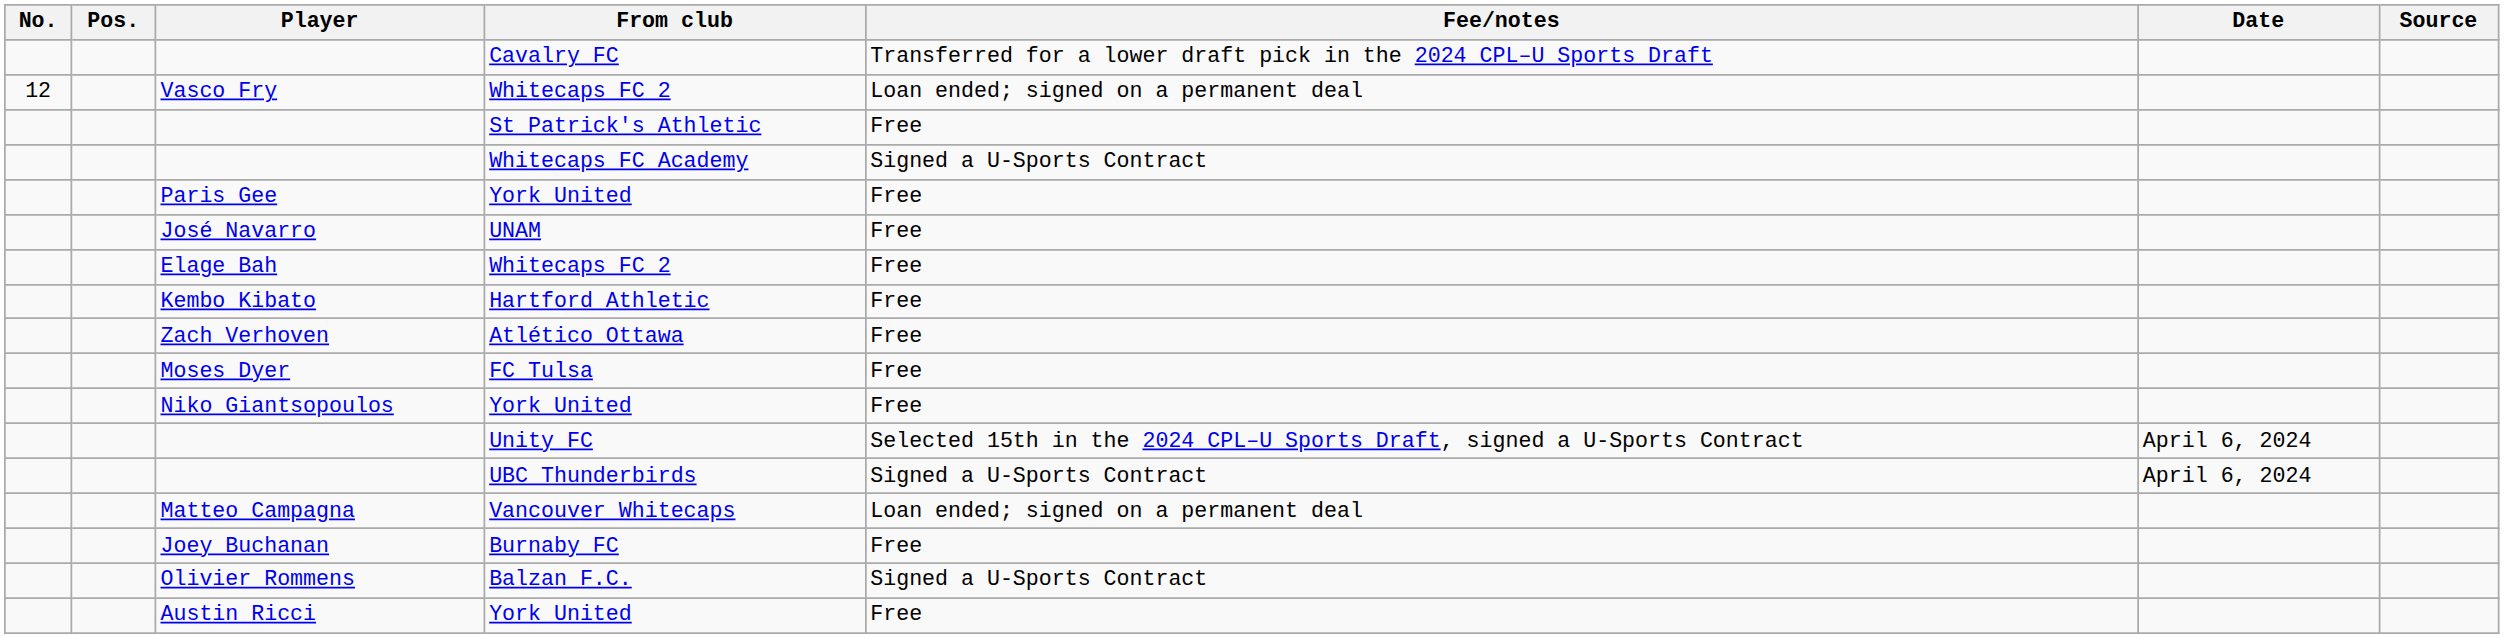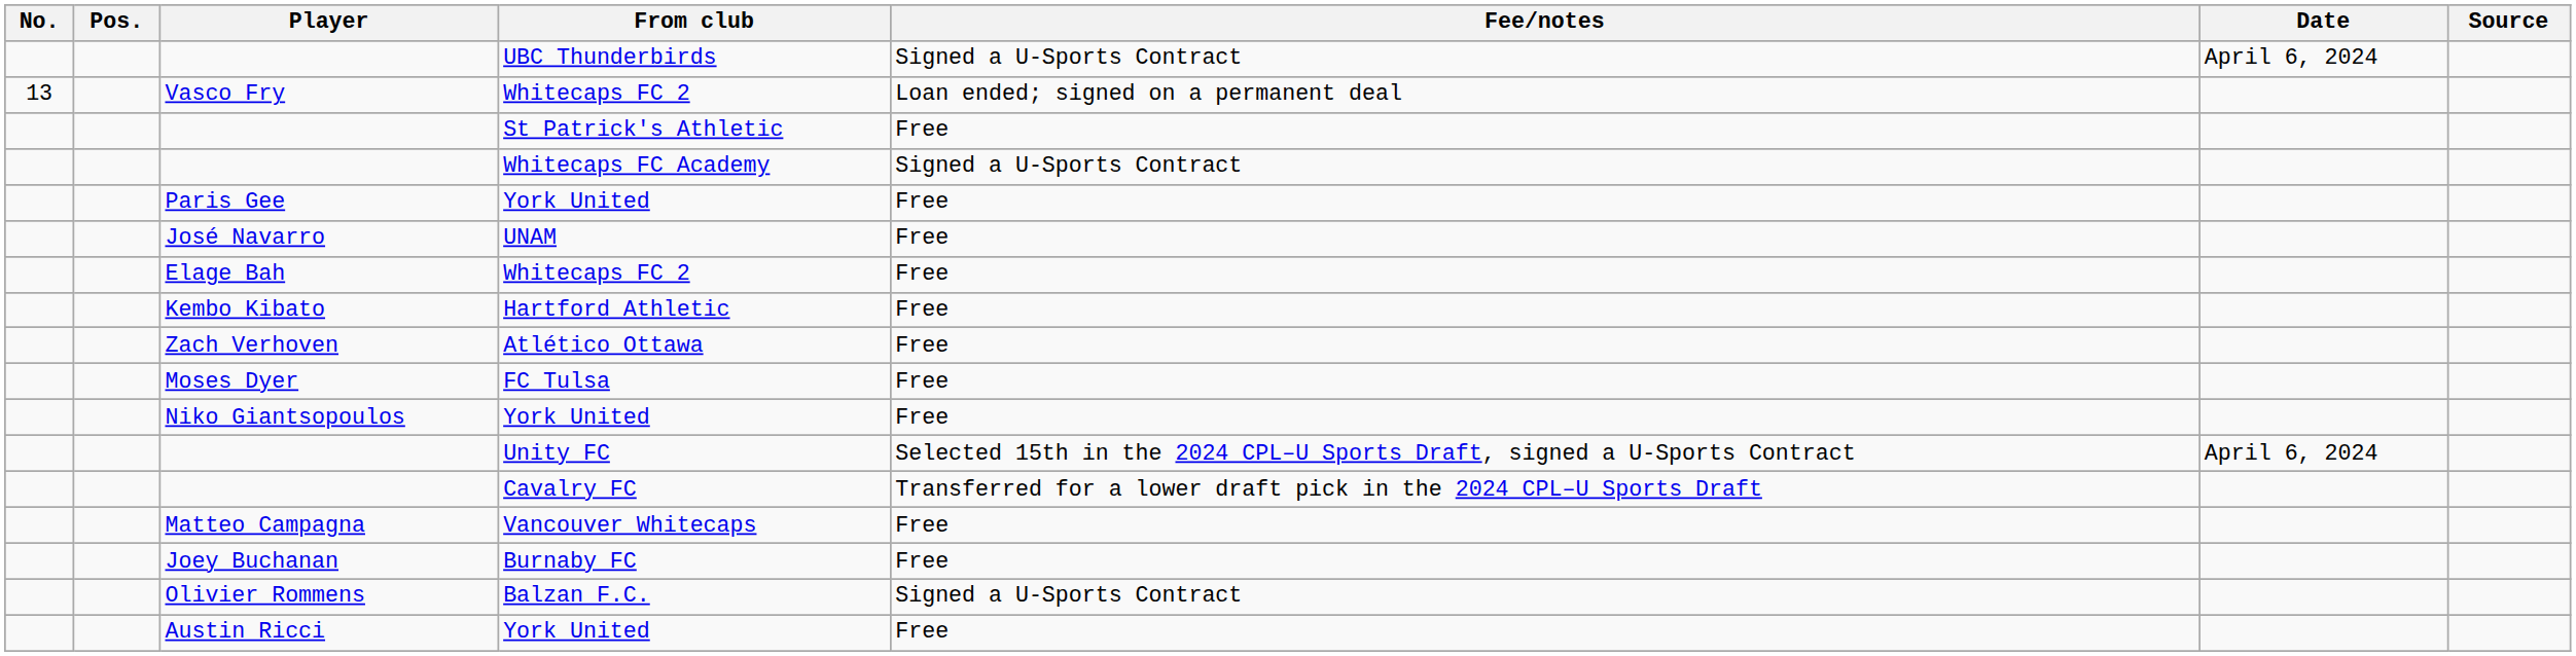 <table class="wikitable sortable" style="width:90%; font-size:95%;">
 <tr>
 <th>No.</th>
 <th>Pos.</th>
 <th>Player</th>
 <th>From club</th>
 <th>Fee/notes</th>
 <th>Date</th>
 <th>Source</th>
 </tr>
 <tr>
 <td align=center></td>
 <td align=center></td>
 <td></td>
-<td> <a href='#'>Cavalry FC</a></td>
-<td>Transferred for a lower draft pick in the <a href='#'>2024 CPL–U Sports Draft</a></td>
-<td></td>
+<td> <a href='#'>UBC Thunderbirds</a></td>
+<td>Signed a U-Sports Contract</td>
+<td>April 6, 2024</td>
 <td></td>
 </tr>
 <tr>
-<td align=center>12</td>
+<td align=center>13</td>
 <td align=center></td>
 <td align=Fry, Vasco> <a href='#'>Vasco Fry</a></td>
 <td> <a href='#'>Whitecaps FC 2</a></td>
 <td>Loan ended; signed on a permanent deal</td>
 <td></td>
 <td></td>
 </tr>
 <tr>
 <td align=center></td>
 <td align=center></td>
 <td></td>
 <td> <a href='#'>St Patrick's Athletic</a></td>
 <td>Free</td>
 <td></td>
 <td></td>
 </tr>
 <tr>
 <td align=center></td>
 <td align=center></td>
 <td></td>
 <td> <a href='#'>Whitecaps FC Academy</a></td>
 <td>Signed a U-Sports Contract</td>
 <td></td>
 <td></td>
 </tr>
 <tr>
 <td align=center></td>
 <td align=center></td>
 <td align=Gee, Paris> <a href='#'>Paris Gee</a></td>
 <td> <a href='#'>York United</a></td>
 <td>Free</td>
 <td></td>
 <td></td>
 </tr>
 <tr>
 <td align=center></td>
 <td align=center></td>
 <td align=Navarro, José> <a href='#'>José Navarro</a></td>
 <td> <a href='#'>UNAM</a></td>
 <td>Free</td>
 <td></td>
 <td></td>
 </tr>
 <tr>
 <td align=center></td>
 <td align=center></td>
 <td align=Bah, Elage> <a href='#'>Elage Bah</a></td>
 <td> <a href='#'>Whitecaps FC 2</a></td>
 <td>Free</td>
 <td></td>
 <td></td>
 </tr>
 <tr>
 <td align=center></td>
 <td align=center></td>
 <td align=Kibato, Kembo> <a href='#'>Kembo Kibato</a></td>
 <td> <a href='#'>Hartford Athletic</a></td>
 <td>Free</td>
 <td></td>
 <td></td>
 </tr>
 <tr>
 <td align=center></td>
 <td align=center></td>
 <td align=Verhoven, Zach> <a href='#'>Zach Verhoven</a></td>
 <td> <a href='#'>Atlético Ottawa</a></td>
 <td>Free</td>
 <td></td>
 <td></td>
 </tr>
 <tr>
 <td align=center></td>
 <td align=center></td>
 <td align=Dyer, Moses> <a href='#'>Moses Dyer</a></td>
 <td> <a href='#'>FC Tulsa</a></td>
 <td>Free</td>
 <td></td>
 <td></td>
 </tr>
 <tr>
 <td align=center></td>
 <td align=center></td>
 <td align=Giantsopoulos, Niko> <a href='#'>Niko Giantsopoulos</a></td>
 <td> <a href='#'>York United</a></td>
 <td>Free</td>
 <td></td>
 <td></td>
 </tr>
 <tr>
 <td align=center></td>
 <td align=center></td>
 <td></td>
 <td> <a href='#'>Unity FC</a></td>
 <td>Selected 15th in the <a href='#'>2024 CPL–U Sports Draft</a>, signed a U-Sports Contract</td>
 <td>April 6, 2024</td>
 <td></td>
 </tr>
 <tr>
 <td align=center></td>
 <td align=center></td>
 <td></td>
-<td> <a href='#'>UBC Thunderbirds</a></td>
-<td>Signed a U-Sports Contract</td>
-<td>April 6, 2024</td>
+<td> <a href='#'>Cavalry FC</a></td>
+<td>Transferred for a lower draft pick in the <a href='#'>2024 CPL–U Sports Draft</a></td>
+<td></td>
 <td></td>
 </tr>
 <tr>
 <td align=center></td>
 <td align=center></td>
 <td align=Campagna, Matteo> <a href='#'>Matteo Campagna</a></td>
 <td> <a href='#'>Vancouver Whitecaps</a></td>
-<td>Loan ended; signed on a permanent deal</td>
+<td>Free</td>
 <td></td>
 <td></td>
 </tr>
 <tr>
 <td align=center></td>
 <td align=center></td>
 <td align=Buchanan, Joey> <a href='#'>Joey Buchanan</a></td>
 <td> <a href='#'>Burnaby FC</a></td>
 <td>Free</td>
 <td></td>
 <td></td>
 </tr>
 <tr>
 <td align=center></td>
 <td align=center></td>
 <td align=Rommens, Olivier> <a href='#'>Olivier Rommens</a></td>
 <td> <a href='#'>Balzan F.C.</a></td>
 <td>Signed a U-Sports Contract</td>
 <td></td>
 <td></td>
 </tr>
 <tr>
 <td align=center></td>
 <td align=center></td>
 <td align=Ricci, Austin> <a href='#'>Austin Ricci</a></td>
 <td> <a href='#'>York United</a></td>
 <td>Free</td>
 <td></td>
 <td></td>
 </tr>
 </table>
